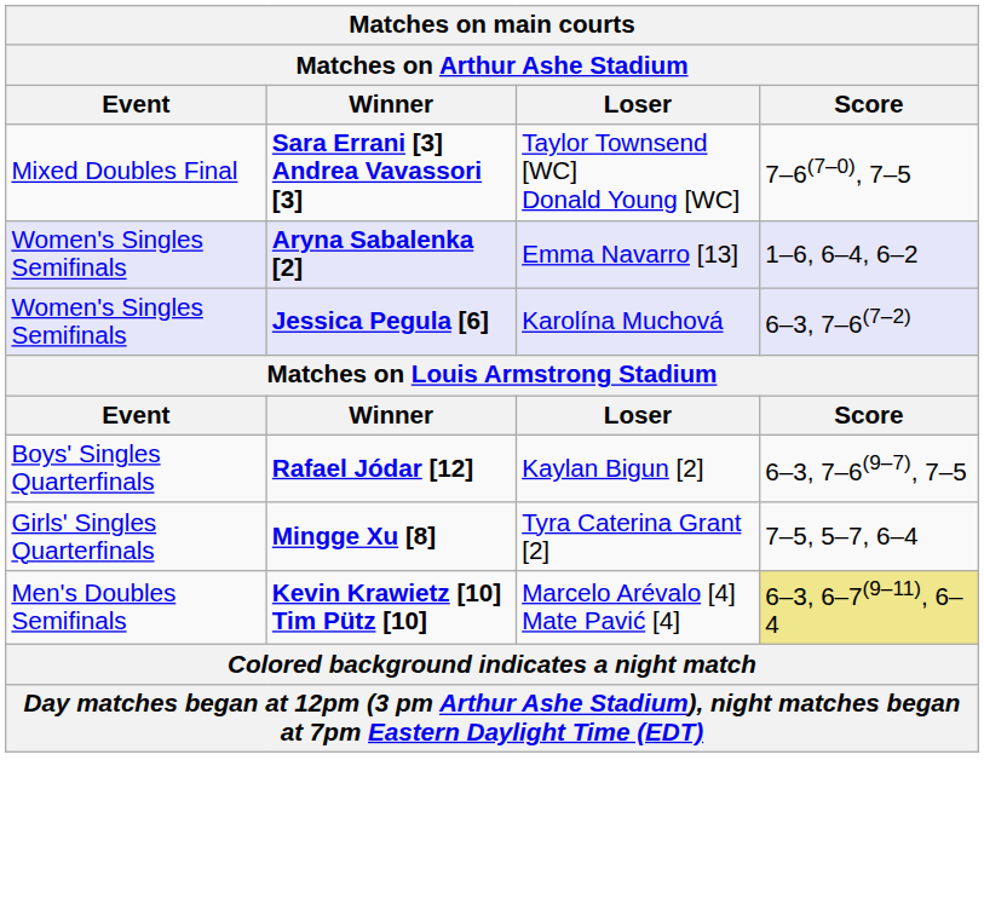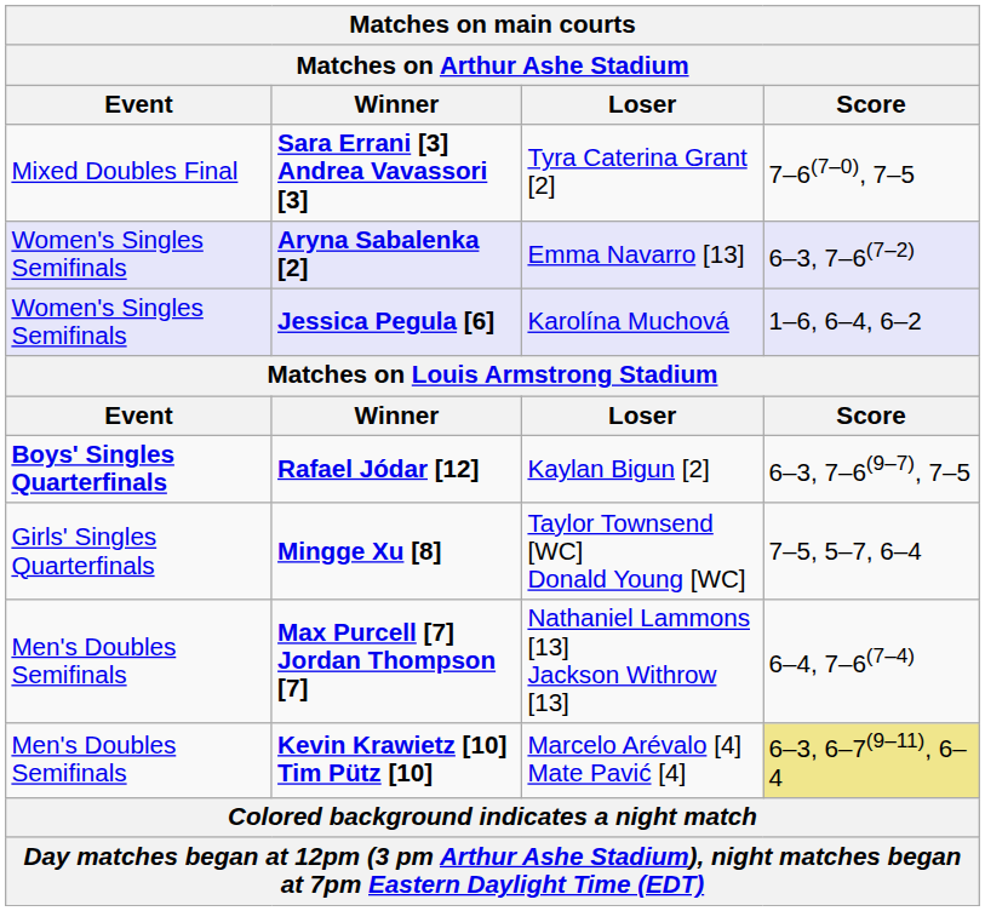 <table class="wikitable" style="margin:auto;">
 <tr>
 <th colspan="4" style="white-space:nowrap;">Matches on main courts</th>
 </tr>
 <tr>
 <th colspan="4"><strong>Matches on <a href='#'>Arthur Ashe Stadium</a></strong></th>
 </tr>
 <tr>
 <th width="250">Event</th>
 <th width="250">Winner</th>
 <th width="250">Loser</th>
 <th width="250">Score</th>
 </tr>
 <tr>
 <td><a href='#'>Mixed Doubles Final</a></td>
 <td><strong> <a href='#'>Sara Errani</a> [3] <br>  <a href='#'>Andrea Vavassori</a> [3]</strong></td>
-<td> <a href='#'>Taylor Townsend</a> [WC] <br>  <a href='#'>Donald Young</a> [WC]</td>
+<td> <a href='#'>Tyra Caterina Grant</a> [2]</td>
 <td>7–6<sup>(7–0)</sup>, 7–5</td>
 </tr>
 <tr bgcolor="lavender">
 <td><a href='#'>Women's Singles Semifinals</a></td>
 <td><strong> <a href='#'>Aryna Sabalenka</a> [2]</strong></td>
 <td> <a href='#'>Emma Navarro</a> [13]</td>
-<td>1–6, 6–4, 6–2</td>
+<td>6–3, 7–6<sup>(7–2)</sup></td>
 </tr>
 <tr bgcolor="lavender">
 <td><a href='#'>Women's Singles Semifinals</a></td>
 <td><strong> <a href='#'>Jessica Pegula</a> [6]</strong></td>
 <td> <a href='#'>Karolína Muchová</a></td>
-<td>6–3, 7–6<sup>(7–2)</sup></td>
+<td>1–6, 6–4, 6–2</td>
 </tr>
 <tr>
 <th colspan="4"><strong>Matches on <a href='#'>Louis Armstrong Stadium</a></strong></th>
 </tr>
 <tr>
 <th width="250">Event</th>
 <th width="250">Winner</th>
 <th width="250">Loser</th>
 <th width="250">Score</th>
 </tr>
 <tr>
-<td><a href='#'>Boys' Singles Quarterfinals</a></td>
+<td><strong><a href='#'>Boys' Singles Quarterfinals</a></strong></td>
 <td><strong> <a href='#'>Rafael Jódar</a>  [12]</strong></td>
 <td> <a href='#'>Kaylan Bigun</a> [2]</td>
 <td>6–3, 7–6<sup>(9–7)</sup>, 7–5</td>
 </tr>
 <tr>
 <td><a href='#'>Girls' Singles Quarterfinals</a></td>
 <td><strong> <a href='#'>Mingge Xu</a> [8]</strong></td>
-<td> <a href='#'>Tyra Caterina Grant</a> [2]</td>
+<td> <a href='#'>Taylor Townsend</a> [WC] <br>  <a href='#'>Donald Young</a> [WC]</td>
 <td>7–5, 5–7, 6–4</td>
+</tr>
+<tr>
+<td><a href='#'>Men's Doubles Semifinals</a></td>
+<td><strong> <a href='#'>Max Purcell</a> [7] <br>  <a href='#'>Jordan Thompson</a> [7]</strong></td>
+<td> <a href='#'>Nathaniel Lammons</a> [13] <br>  <a href='#'>Jackson Withrow</a> [13]</td>
+<td>6–4, 7–6<sup>(7–4)</sup></td>
 </tr>
 <tr>
 <td><a href='#'>Men's Doubles Semifinals</a></td>
 <td><strong> <a href='#'>Kevin Krawietz</a> [10] <br>   <a href='#'>Tim Pütz</a> [10]</strong></td>
 <td> <a href='#'>Marcelo Arévalo</a> [4] <br>  <a href='#'>Mate Pavić</a> [4]</td>
 <td style="background: khaki;">6–3, 6–7<sup>(9–11)</sup>, 6–4</td>
 </tr>
 <tr>
 <th colspan="4"><em>Colored background indicates a night match</em></th>
 </tr>
 <tr>
 <th colspan="4"><em> Day matches began at 12pm (3 pm <a href='#'>Arthur Ashe Stadium</a>), night matches began at 7pm <a href='#'>Eastern Daylight Time (EDT)</a></em></th>
 </tr>
 </table>
